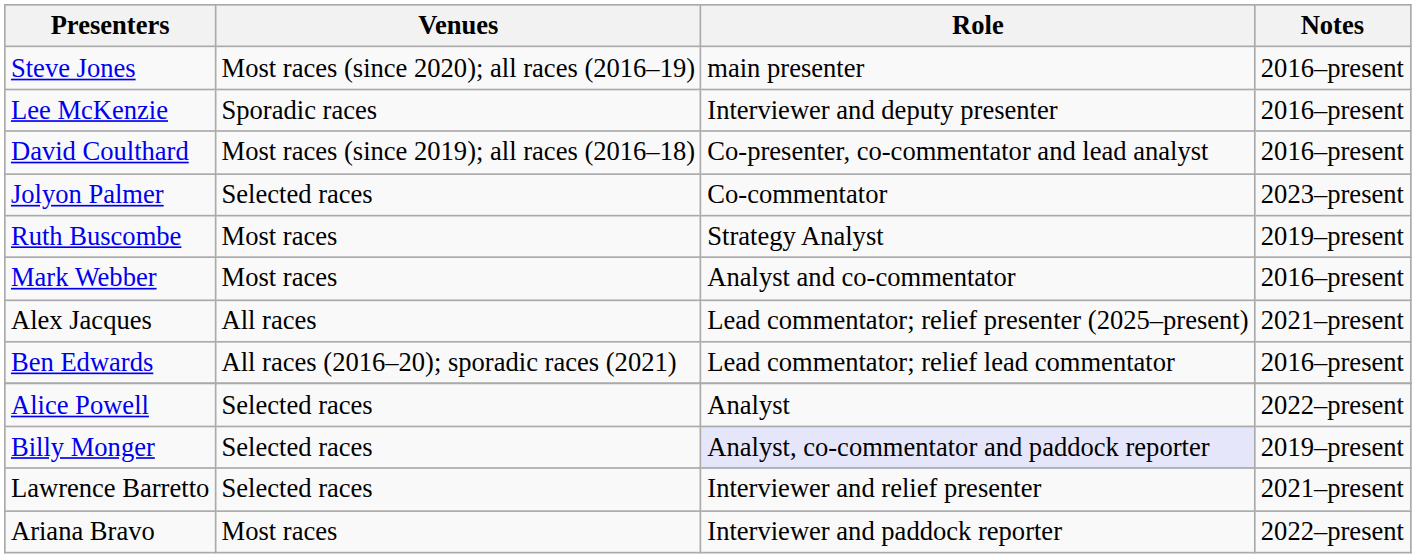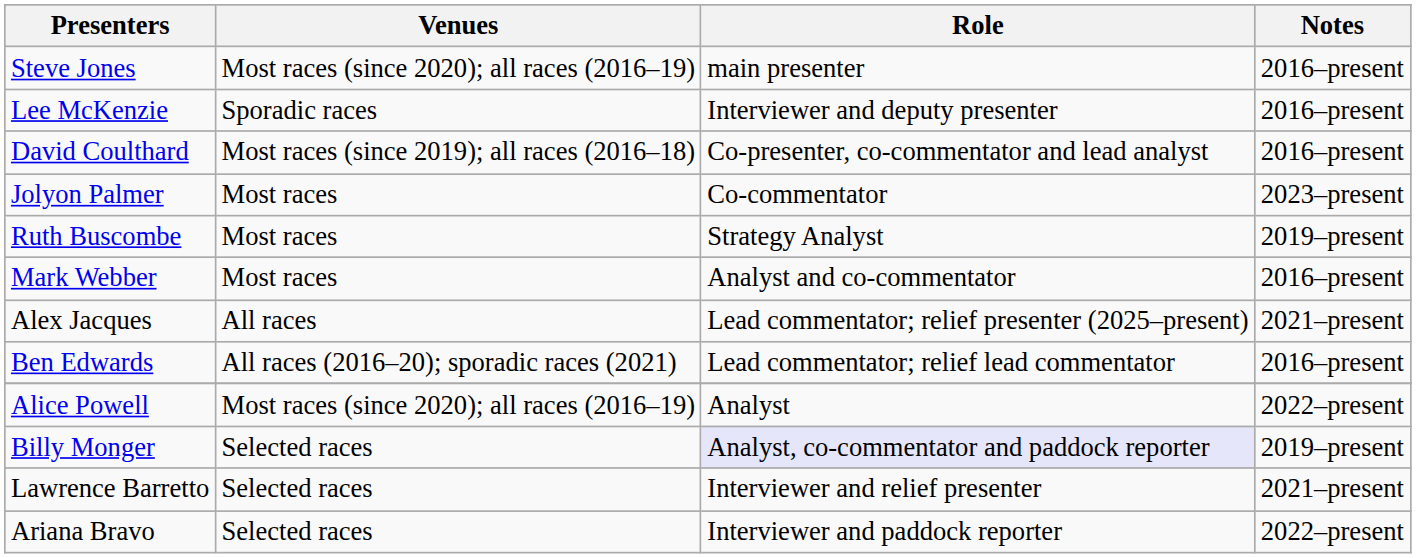 <table class="wikitable">
 <tr>
 <th>Presenters</th>
 <th>Venues</th>
 <th>Role</th>
 <th>Notes</th>
 </tr>
 <tr>
 <td><a href='#'>Steve Jones</a></td>
 <td>Most races (since 2020); all races (2016–19)</td>
 <td>main presenter</td>
 <td>2016–present</td>
 </tr>
 <tr>
 <td><a href='#'>Lee McKenzie</a></td>
 <td>Sporadic races</td>
 <td>Interviewer and deputy presenter</td>
 <td>2016–present</td>
 </tr>
 <tr>
 <td><a href='#'>David Coulthard</a></td>
 <td>Most races (since 2019); all races (2016–18)</td>
 <td>Co-presenter, co-commentator and lead analyst</td>
 <td>2016–present</td>
 </tr>
 <tr>
 <td><a href='#'>Jolyon Palmer</a></td>
-<td>Selected races</td>
+<td>Most races</td>
 <td>Co-commentator</td>
 <td>2023–present</td>
 </tr>
 <tr>
 <td><a href='#'>Ruth Buscombe</a></td>
 <td>Most races</td>
 <td>Strategy Analyst</td>
 <td>2019–present</td>
 </tr>
 <tr>
 <td><a href='#'>Mark Webber</a></td>
 <td>Most races</td>
 <td>Analyst and co-commentator</td>
 <td>2016–present</td>
 </tr>
 <tr>
 <td>Alex Jacques</td>
 <td>All races</td>
 <td>Lead commentator; relief presenter (2025–present)</td>
 <td>2021–present</td>
 </tr>
 <tr>
 <td><a href='#'>Ben Edwards</a></td>
 <td>All races (2016–20); sporadic races (2021)</td>
 <td>Lead commentator; relief lead commentator</td>
 <td>2016–present</td>
 </tr>
 <tr>
 </tr>
 <tr>
 <td><a href='#'>Alice Powell</a></td>
-<td>Selected races</td>
+<td>Most races (since 2020); all races (2016–19)</td>
 <td>Analyst</td>
 <td>2022–present</td>
 </tr>
 <tr>
 <td><a href='#'>Billy Monger</a></td>
 <td>Selected races</td>
 <td style="background: lavender;">Analyst, co-commentator and paddock reporter</td>
 <td>2019–present</td>
 </tr>
 <tr>
 <td>Lawrence Barretto</td>
 <td>Selected races</td>
 <td>Interviewer and relief presenter</td>
 <td>2021–present</td>
 </tr>
 <tr>
 <td>Ariana Bravo</td>
-<td>Most races</td>
+<td>Selected races</td>
 <td>Interviewer and paddock reporter</td>
 <td>2022–present</td>
 </tr>
 </table>
